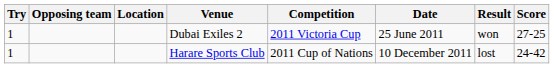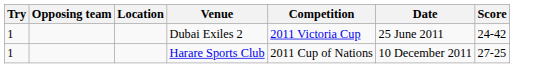 <table class="wikitable" style="font-size:100%">
 <tr>
 <th>Try</th>
 <th>Opposing team</th>
 <th>Location</th>
 <th>Venue</th>
 <th>Competition</th>
 <th>Date</th>
-<th>Result</th>
 <th>Score</th>
 </tr>
 <tr>
 <td>1</td>
 <td></td>
 <td></td>
 <td>Dubai Exiles 2</td>
 <td><a href='#'>2011 Victoria Cup</a></td>
 <td>25 June 2011</td>
-<td>won</td>
-<td>27-25</td>
+<td>24-42</td>
 </tr>
 <tr>
 <td>1</td>
 <td></td>
 <td></td>
 <td><a href='#'>Harare Sports Club</a></td>
 <td>2011 Cup of Nations</td>
 <td>10 December 2011</td>
-<td>lost</td>
-<td>24-42</td>
+<td>27-25</td>
 </tr>
 </table>
